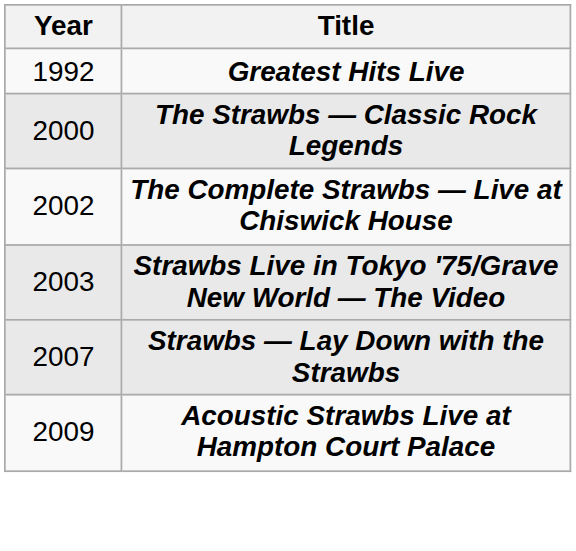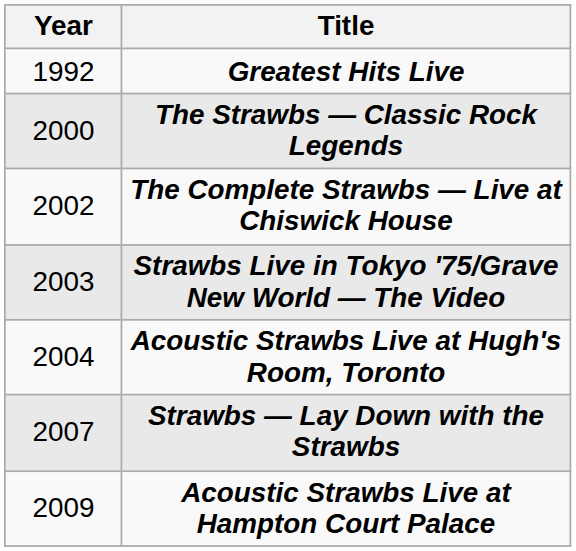 <table class="wikitable">
 <tr>
 <th width="60">Year</th>
 <th style="width:250px;">Title</th>
 </tr>
 <tr style="text-align:center;">
 <td>1992</td>
 <td><strong><em>Greatest Hits Live</em></strong></td>
 </tr>
 <tr style="background:#e9e9e9;">
 <td style="text-align:center;">2000</td>
 <td style="text-align:center;"><strong><em>The Strawbs — Classic Rock Legends</em></strong></td>
 </tr>
 <tr>
 <td style="text-align:center;">2002</td>
 <td style="text-align:center;"><strong><em>The Complete Strawbs — Live at Chiswick House</em></strong></td>
 </tr>
 <tr style="background:#e9e9e9;">
 <td style="text-align:center;">2003</td>
 <td style="text-align:center;"><strong><em>Strawbs Live in Tokyo '75/Grave New World — The Video</em></strong></td>
 </tr>
+<tr>
+<td style="text-align:center;">2004</td>
+<td style="text-align:center;"><strong><em>Acoustic Strawbs Live at Hugh's Room, Toronto</em></strong></td>
+</tr>
 <tr style="background:#e9e9e9; text-align:center;">
 <td>2007</td>
 <td><strong><em>Strawbs — Lay Down with the Strawbs</em></strong></td>
 </tr>
 <tr style="text-align:center;">
 <td>2009</td>
 <td><strong><em>Acoustic Strawbs Live at Hampton Court Palace</em></strong></td>
 </tr>
 </table>
